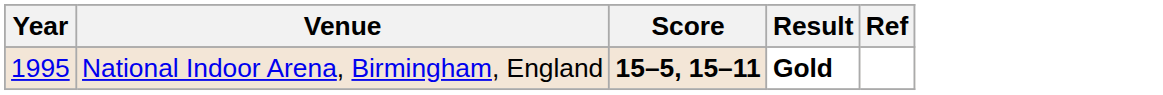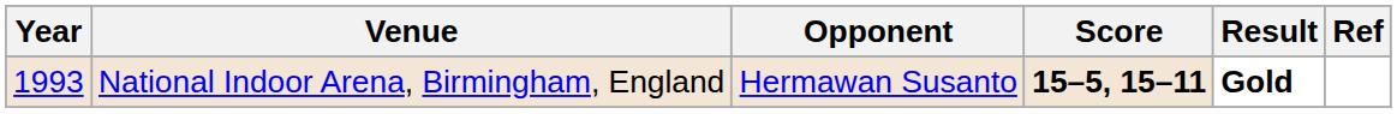 <table class="sortable wikitable" style="font-size: 90%;">
 <tr>
 <th>Year</th>
 <th>Venue</th>
+<th>Opponent</th>
 <th>Score</th>
 <th>Result</th>
 <th>Ref</th>
 </tr>
 <tr style="background:#F3E6D7">
-<td align="center"><a href='#'>1995</a></td>
+<td align="center"><a href='#'>1993</a></td>
 <td align="left"><a href='#'>National Indoor Arena</a>, <a href='#'>Birmingham</a>, England</td>
+<td align="left"> <a href='#'>Hermawan Susanto</a></td>
 <td align="left"><strong>15–5, 15–11</strong></td>
 <td style="text-align:left; background:white"> <strong>Gold</strong></td>
 <td style="text-align:center; background:white"></td>
 </tr>
 </table>
